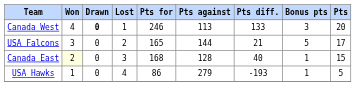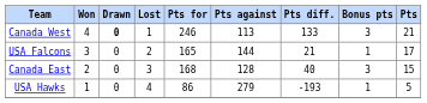 <table border="1" cellpadding="4" cellspacing="0" style="text-align:center; font-size:90%; border-collapse:collapse;">
 <tr style="background:#C1D8FF;">
 <th>Team</th>
 <th>Won</th>
 <th>Drawn</th>
 <th>Lost</th>
 <th>Pts for</th>
 <th>Pts against</th>
 <th>Pts diff.</th>
 <th>Bonus pts</th>
 <th>Pts</th>
 </tr>
 <tr>
 <td><a href='#'>Canada West</a></td>
 <td>4</td>
 <td><strong>0</strong></td>
 <td>1</td>
 <td>246</td>
 <td>113</td>
 <td>133</td>
 <td>3</td>
-<td>20</td>
+<td>21</td>
 </tr>
 <tr>
 <td><a href='#'>USA Falcons</a></td>
 <td>3</td>
 <td>0</td>
 <td>2</td>
 <td>165</td>
 <td>144</td>
 <td>21</td>
-<td>5</td>
+<td>1</td>
 <td>17</td>
 </tr>
 <tr>
 <td><a href='#'>Canada East</a></td>
-<td style="background: lightyellow;">2</td>
+<td>2</td>
 <td>0</td>
 <td>3</td>
 <td>168</td>
 <td>128</td>
 <td>40</td>
-<td>1</td>
+<td>3</td>
 <td>15</td>
 </tr>
 <tr>
 <td><a href='#'>USA Hawks</a></td>
 <td>1</td>
 <td>0</td>
 <td>4</td>
 <td>86</td>
 <td>279</td>
 <td>-193</td>
 <td>1</td>
 <td>5</td>
 </tr>
 <tr>
 </tr>
 </table>
